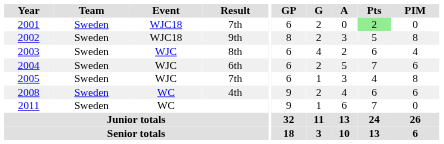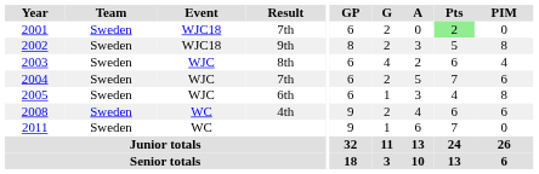 <table border="0" cellpadding="1" cellspacing="0" ID="Table3" style="text-align:center; width:40em">
 <tr ALIGN="center" bgcolor="#e0e0e0">
 <th>Year</th>
 <th>Team</th>
 <th>Event</th>
 <th>Result</th>
 <th rowspan="99" bgcolor="#ffffff"></th>
 <th>GP</th>
 <th>G</th>
 <th>A</th>
 <th>Pts</th>
 <th>PIM</th>
 </tr>
 <tr>
 <td><a href='#'>2001</a></td>
 <td><a href='#'>Sweden</a></td>
 <td><a href='#'>WJC18</a></td>
 <td>7th</td>
 <td>6</td>
 <td>2</td>
 <td>0</td>
 <td style="background: lightgreen;">2</td>
 <td>0</td>
 </tr>
 <tr bgcolor="#f0f0f0">
 <td><a href='#'>2002</a></td>
 <td>Sweden</td>
 <td>WJC18</td>
 <td>9th</td>
 <td>8</td>
 <td>2</td>
 <td>3</td>
 <td>5</td>
 <td>8</td>
 </tr>
 <tr>
 <td><a href='#'>2003</a></td>
 <td>Sweden</td>
 <td><a href='#'>WJC</a></td>
 <td>8th</td>
 <td>6</td>
 <td>4</td>
 <td>2</td>
 <td>6</td>
 <td>4</td>
 </tr>
 <tr bgcolor="#f0f0f0">
 <td><a href='#'>2004</a></td>
 <td>Sweden</td>
 <td>WJC</td>
-<td>6th</td>
+<td>7th</td>
 <td>6</td>
 <td>2</td>
 <td>5</td>
 <td>7</td>
 <td>6</td>
 </tr>
 <tr>
 <td><a href='#'>2005</a></td>
 <td>Sweden</td>
 <td>WJC</td>
-<td>7th</td>
+<td>6th</td>
 <td>6</td>
 <td>1</td>
 <td>3</td>
 <td>4</td>
 <td>8</td>
 </tr>
 <tr bgcolor="#f0f0f0">
 <td><a href='#'>2008</a></td>
 <td><a href='#'>Sweden</a></td>
 <td><a href='#'>WC</a></td>
 <td>4th</td>
 <td>9</td>
 <td>2</td>
 <td>4</td>
 <td>6</td>
 <td>6</td>
 </tr>
 <tr>
 <td><a href='#'>2011</a></td>
 <td>Sweden</td>
 <td>WC</td>
 <td></td>
 <td>9</td>
 <td>1</td>
 <td>6</td>
 <td>7</td>
 <td>0</td>
 </tr>
 <tr bgcolor="#e0e0e0">
 <th colspan=4>Junior totals</th>
 <th>32</th>
 <th>11</th>
 <th>13</th>
 <th>24</th>
 <th>26</th>
 </tr>
 <tr bgcolor="#e0e0e0">
 <th colspan=4>Senior totals</th>
 <th>18</th>
 <th>3</th>
 <th>10</th>
 <th>13</th>
 <th>6</th>
 </tr>
 </table>
